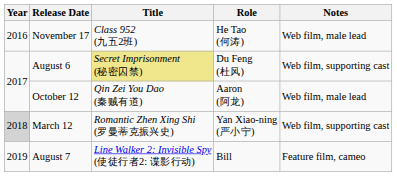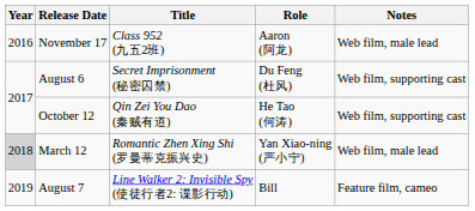 <table class="wikitable sortable">
 <tr>
 <th>Year</th>
 <th>Release Date</th>
 <th>Title</th>
 <th>Role</th>
 <th>Notes</th>
 </tr>
 <tr>
 <td>2016</td>
 <td>November 17</td>
 <td><em>Class 952</em><br>(九五2班)</td>
-<td>He Tao<br>(何涛)</td>
+<td>Aaron<br>(阿龙)</td>
 <td>Web film, male lead</td>
 </tr>
 <tr>
 <td rowspan="2">2017</td>
 <td>August 6</td>
-<td style="background: khaki;"><em>Secret Imprisonment</em><br>(秘密囚禁)</td>
+<td><em>Secret Imprisonment</em><br>(秘密囚禁)</td>
 <td>Du Feng<br>(杜风)</td>
 <td>Web film, supporting cast</td>
 </tr>
 <tr>
 <td>October 12</td>
 <td><em>Qin Zei You Dao</em><br>(秦贼有道)</td>
-<td>Aaron<br>(阿龙)</td>
-<td>Web film, male lead</td>
+<td>He Tao<br>(何涛)</td>
+<td>Web film, supporting cast</td>
 </tr>
 <tr>
 <td style="background: lightgrey;">2018</td>
 <td>March 12</td>
 <td><em>Romantic Zhen Xing Shi</em><br>(罗曼蒂克振兴史)</td>
 <td>Yan Xiao-ning<br>(严小宁)</td>
-<td>Web film, supporting cast</td>
+<td>Web film, male lead</td>
 </tr>
 <tr>
 <td>2019</td>
 <td>August 7</td>
 <td><em><a href='#'>Line Walker 2: Invisible Spy</a></em><br>(使徒行者2: 谍影行动)</td>
 <td>Bill</td>
 <td>Feature film, cameo</td>
 </tr>
 </table>
